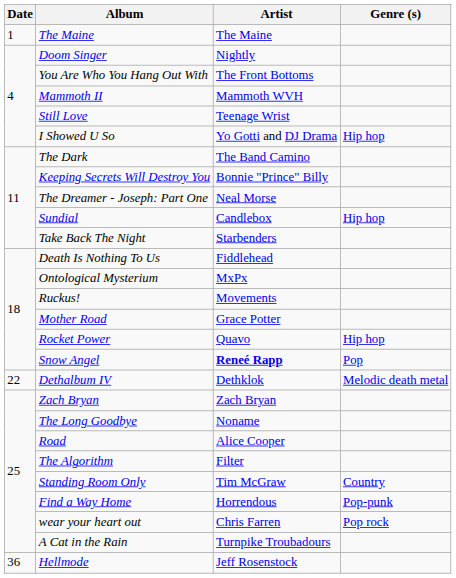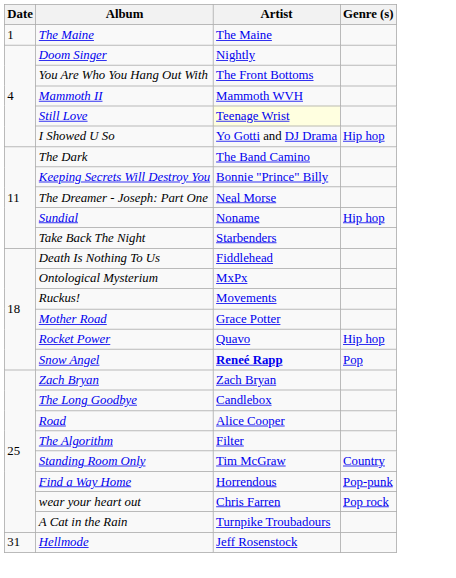 <table class="wikitable">
 <tr>
 <th>Date</th>
 <th>Album</th>
 <th>Artist</th>
 <th>Genre (s)</th>
 </tr>
 <tr>
 <td>1</td>
 <td><em><a href='#'>The Maine</a></em></td>
 <td><a href='#'>The Maine</a></td>
 <td></td>
 </tr>
 <tr>
 <td rowspan="5">4</td>
 <td><em><a href='#'>Doom Singer</a></em></td>
 <td><a href='#'>Nightly</a></td>
 <td></td>
 </tr>
 <tr>
 <td><em>You Are Who You Hang Out With</em></td>
 <td><a href='#'>The Front Bottoms</a></td>
 <td></td>
 </tr>
 <tr>
 <td><em><a href='#'>Mammoth II</a></em></td>
 <td><a href='#'>Mammoth WVH</a></td>
 <td></td>
 </tr>
 <tr>
 <td><em><a href='#'>Still Love</a></em></td>
-<td><a href='#'>Teenage Wrist</a></td>
+<td style="background: lightyellow;"><a href='#'>Teenage Wrist</a></td>
 <td></td>
 </tr>
 <tr>
 <td><em>I Showed U So</em></td>
 <td><a href='#'>Yo Gotti</a> and <a href='#'>DJ Drama</a></td>
 <td><a href='#'>Hip hop</a></td>
 </tr>
 <tr>
 <td rowspan="5">11</td>
 <td><em>The Dark</em></td>
 <td><a href='#'>The Band Camino</a></td>
 <td></td>
 </tr>
 <tr>
 <td><em><a href='#'>Keeping Secrets Will Destroy You</a></em></td>
 <td><a href='#'>Bonnie "Prince" Billy</a></td>
 <td></td>
 </tr>
 <tr>
 <td><em>The Dreamer - Joseph: Part One</em></td>
 <td><a href='#'>Neal Morse</a></td>
 <td></td>
 </tr>
 <tr>
 <td><em><a href='#'>Sundial</a></em></td>
-<td><a href='#'>Candlebox</a></td>
+<td><a href='#'>Noname</a></td>
 <td><a href='#'>Hip hop</a></td>
 </tr>
 <tr>
 <td><em>Take Back The Night</em></td>
 <td><a href='#'>Starbenders</a></td>
 <td></td>
 </tr>
 <tr>
 <td rowspan="6">18</td>
 <td><em>Death Is Nothing To Us</em></td>
 <td><a href='#'>Fiddlehead</a></td>
 <td></td>
 </tr>
 <tr>
 <td><em>Ontological Mysterium</em></td>
 <td><a href='#'>MxPx</a></td>
 <td></td>
 </tr>
 <tr>
 <td><em>Ruckus!</em></td>
 <td><a href='#'>Movements</a></td>
 <td></td>
 </tr>
 <tr>
 <td><em><a href='#'>Mother Road</a></em></td>
 <td><a href='#'>Grace Potter</a></td>
 <td></td>
 </tr>
 <tr>
 <td><em><a href='#'>Rocket Power</a></em></td>
 <td><a href='#'>Quavo</a></td>
 <td><a href='#'>Hip hop</a></td>
 </tr>
 <tr>
 <td><em><a href='#'>Snow Angel</a></em></td>
 <td><strong><a href='#'>Reneé Rapp</a></strong></td>
 <td><a href='#'>Pop</a></td>
 </tr>
 <tr>
-<td>22</td>
-<td><em><a href='#'>Dethalbum IV</a></em></td>
-<td><a href='#'>Dethklok</a></td>
-<td><a href='#'>Melodic death metal</a></td>
-</tr>
-<tr>
 <td rowspan="8">25</td>
 <td><em><a href='#'>Zach Bryan</a></em></td>
 <td><a href='#'>Zach Bryan</a></td>
 <td></td>
 </tr>
 <tr>
 <td><em><a href='#'>The Long Goodbye</a></em></td>
-<td><a href='#'>Noname</a></td>
+<td><a href='#'>Candlebox</a></td>
 <td></td>
 </tr>
 <tr>
 <td><em><a href='#'>Road</a></em></td>
 <td><a href='#'>Alice Cooper</a></td>
 <td></td>
 </tr>
 <tr>
 <td><em><a href='#'>The Algorithm</a></em></td>
 <td><a href='#'>Filter</a></td>
 <td></td>
 </tr>
 <tr>
 <td><em><a href='#'>Standing Room Only</a></em></td>
 <td><a href='#'>Tim McGraw</a></td>
 <td><a href='#'>Country</a></td>
 </tr>
 <tr>
 <td><em><a href='#'>Find a Way Home</a></em></td>
 <td><a href='#'>Horrendous</a></td>
 <td><a href='#'>Pop-punk</a></td>
 </tr>
 <tr>
 <td><em>wear your heart out</em></td>
 <td><a href='#'>Chris Farren</a></td>
 <td><a href='#'>Pop rock</a></td>
 </tr>
 <tr>
 <td><em>A Cat in the Rain</em></td>
 <td><a href='#'>Turnpike Troubadours</a></td>
 <td></td>
 </tr>
 <tr>
-<td>36</td>
+<td>31</td>
 <td><em><a href='#'>Hellmode</a></em></td>
 <td><a href='#'>Jeff Rosenstock</a></td>
 <td></td>
 </tr>
 </table>
